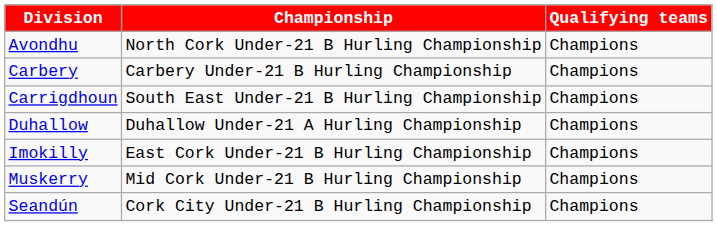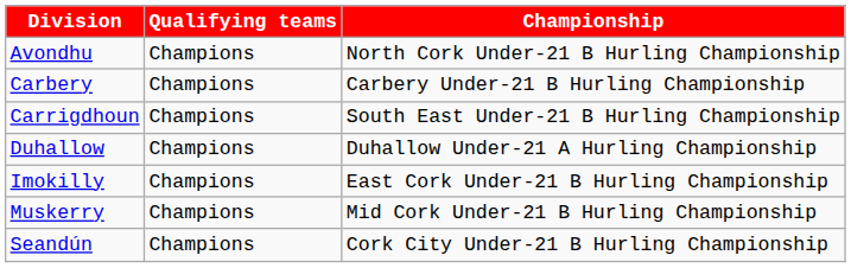 <table class="wikitable">
 <tr>
 <th style="background:red;color:white">Division</th>
+<th style="background:red;color:white">Qualifying teams</th>
 <th style="background:red;color:white">Championship</th>
-<th style="background:red;color:white">Qualifying teams</th>
 </tr>
 <tr>
 <td><a href='#'>Avondhu</a></td>
+<td>Champions</td>
 <td>North Cork Under-21 B Hurling Championship</td>
-<td>Champions</td>
 </tr>
 <tr>
 <td><a href='#'>Carbery</a></td>
+<td>Champions</td>
 <td>Carbery Under-21 B Hurling Championship</td>
-<td>Champions</td>
 </tr>
 <tr>
 <td><a href='#'>Carrigdhoun</a></td>
+<td>Champions</td>
 <td>South East Under-21 B Hurling Championship</td>
-<td>Champions</td>
 </tr>
 <tr>
 <td><a href='#'>Duhallow</a></td>
+<td>Champions</td>
 <td>Duhallow Under-21 A Hurling Championship</td>
-<td>Champions</td>
 </tr>
 <tr>
 <td><a href='#'>Imokilly</a></td>
+<td>Champions</td>
 <td>East Cork Under-21 B Hurling Championship</td>
-<td>Champions</td>
 </tr>
 <tr>
 <td><a href='#'>Muskerry</a></td>
+<td>Champions</td>
 <td>Mid Cork Under-21 B Hurling Championship</td>
-<td>Champions</td>
 </tr>
 <tr>
 <td><a href='#'>Seandún</a></td>
+<td>Champions</td>
 <td>Cork City Under-21 B Hurling Championship</td>
-<td>Champions</td>
 </tr>
 </table>
